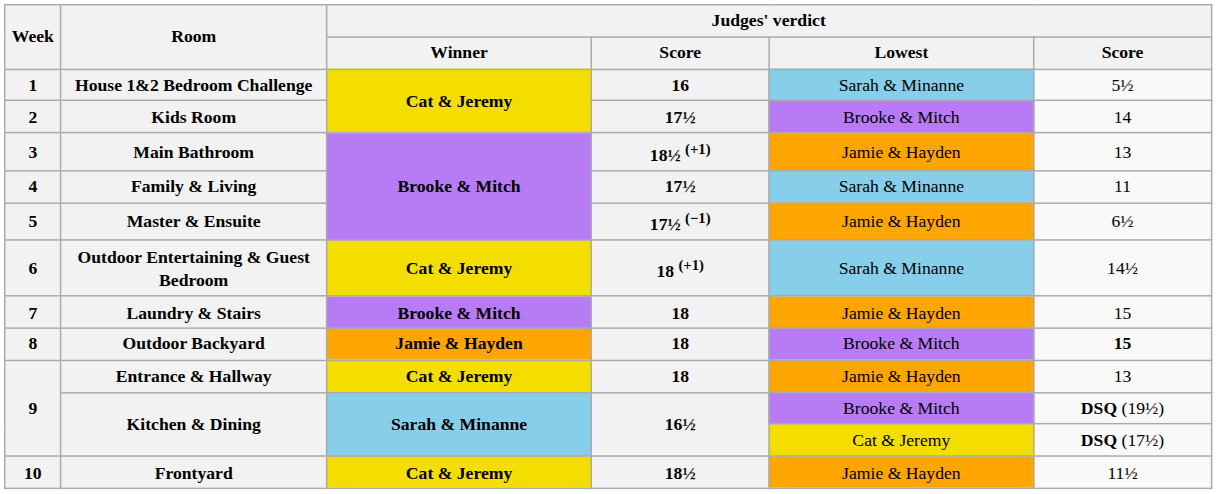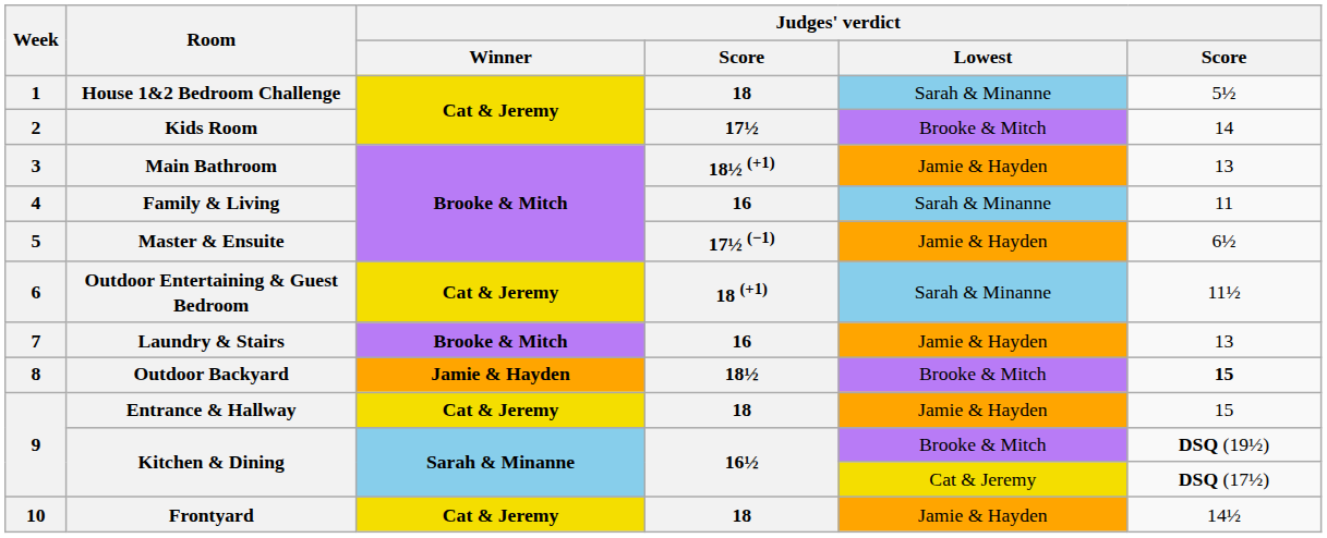 <table class="wikitable" style="text-align: center; font-size: 9pt; line-height:16px; width:65%">
 <tr>
 <th scope="col" rowspan="2" style="width:1%;">Week</th>
 <th scope="col" rowspan="2" style="width:15%;">Room</th>
 <th scope="col" colspan="4" style="width:5%;">Judges' verdict</th>
 </tr>
 <tr>
 <th scope="col" style="width:15%;">Winner</th>
 <th scope="col" style="width:10%;">Score</th>
 <th scope="col" style="width:15%;">Lowest</th>
 <th scope="col" style="width:10%;">Score</th>
 </tr>
 <tr>
 <th>1</th>
 <th>House 1&2 Bedroom Challenge</th>
 <th rowspan="2" scope="col" style="background:#f4de00; color:black;">Cat & Jeremy</th>
-<th>16</th>
+<th>18</th>
 <td scope="col" style="background:skyblue; color:black;">Sarah & Minanne</td>
 <td>5½</td>
 </tr>
 <tr>
 <th>2</th>
 <th>Kids Room</th>
 <th>17½</th>
 <td scope="col" style="background:#B87BF6; color:black;">Brooke & Mitch</td>
 <td>14</td>
 </tr>
 <tr>
 <th>3</th>
 <th>Main Bathroom</th>
 <th rowspan="3" scope="col" style="background:#B87BF6; color:black;">Brooke & Mitch</th>
 <th>18½ <strong><sup>(+1)</sup></strong></th>
 <td scope="col" style="background:#B87BF6; background-color:orange">Jamie & Hayden</td>
 <td>13</td>
 </tr>
 <tr>
 <th>4</th>
 <th>Family & Living</th>
-<th>17½</th>
+<th>16</th>
 <td scope="col" style="background:skyblue; color:black;">Sarah & Minanne</td>
 <td>11</td>
 </tr>
 <tr>
 <th>5</th>
 <th>Master & Ensuite</th>
 <th>17½ <strong><sup>(−1)</sup></strong></th>
 <td scope="col" style="background:#B87BF6; background-color:orange">Jamie & Hayden</td>
 <td>6½</td>
 </tr>
 <tr>
 <th>6</th>
 <th>Outdoor Entertaining & Guest Bedroom</th>
 <th scope="col" style="background:#f4de00; color:black;">Cat & Jeremy</th>
 <th>18 <strong><sup>(+1)</sup></strong></th>
 <td scope="col" style="background:skyblue; color:black;">Sarah & Minanne</td>
-<td>14½</td>
+<td>11½</td>
 </tr>
 <tr>
 <th>7</th>
 <th>Laundry & Stairs</th>
 <th style="background:#B87BF6; color:black;">Brooke & Mitch</th>
-<th>18</th>
+<th>16</th>
 <td scope="col" style="background:#B87BF6; background-color:orange">Jamie & Hayden</td>
-<td>15</td>
+<td>13</td>
 </tr>
 <tr>
 <th>8</th>
 <th>Outdoor Backyard</th>
 <th scope="col" style="background:#B87BF6; background-color:orange">Jamie & Hayden</th>
-<th>18</th>
+<th>18½</th>
 <td style="background:#B87BF6; color:black;">Brooke & Mitch</td>
 <td><strong>15</strong></td>
 </tr>
 <tr>
 <th rowspan="3">9</th>
 <th>Entrance & Hallway</th>
 <th scope="col" style="background:#f4de00; color:black;">Cat & Jeremy</th>
 <th>18</th>
 <td scope="col" style="background:#B87BF6; background-color:orange">Jamie & Hayden</td>
-<td>13</td>
+<td>15</td>
 </tr>
 <tr>
 <th rowspan="2">Kitchen & Dining</th>
 <th rowspan="2" scope="col" style="background:skyblue; color:black;">Sarah & Minanne</th>
 <th rowspan="2">16½</th>
 <td style="background:#B87BF6; color:black;">Brooke & Mitch</td>
 <td><strong>DSQ</strong> (19½)</td>
 </tr>
 <tr>
 <td scope="col" style="background:#f4de00; color:black;">Cat & Jeremy</td>
 <td><strong>DSQ</strong> (17½)</td>
 </tr>
 <tr>
 <th>10</th>
 <th>Frontyard</th>
 <th scope="col" style="background:#f4de00; color:black;">Cat & Jeremy</th>
-<th>18½</th>
+<th>18</th>
 <td scope="col" style="background:#B87BF6; background-color:orange">Jamie & Hayden</td>
-<td>11½</td>
+<td>14½</td>
 </tr>
 </table>
